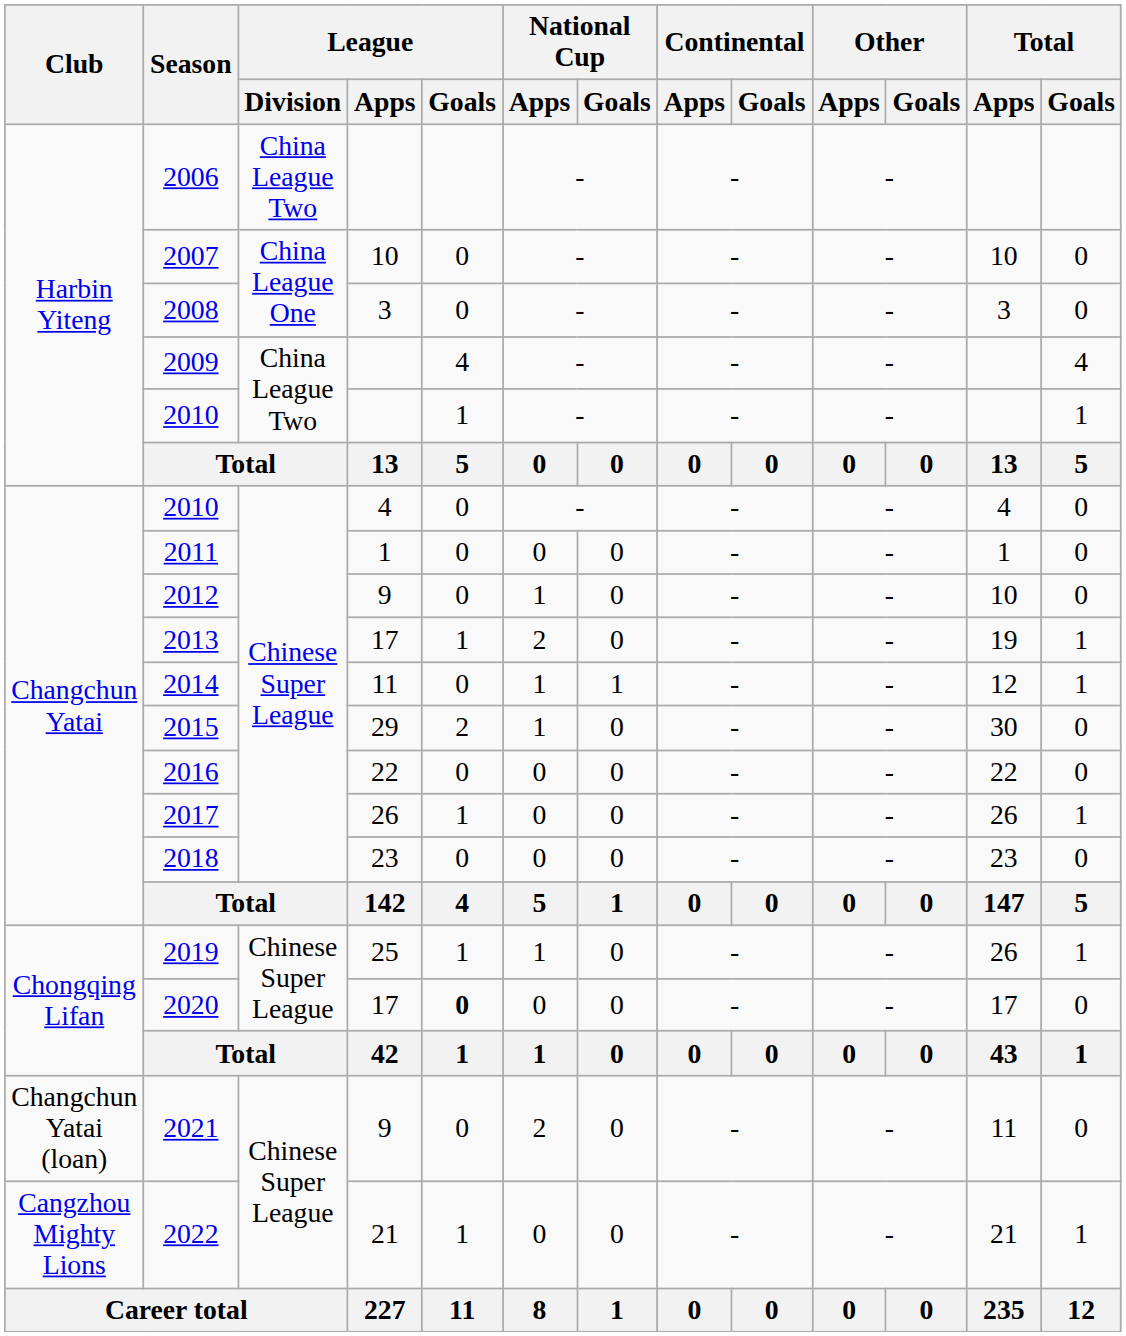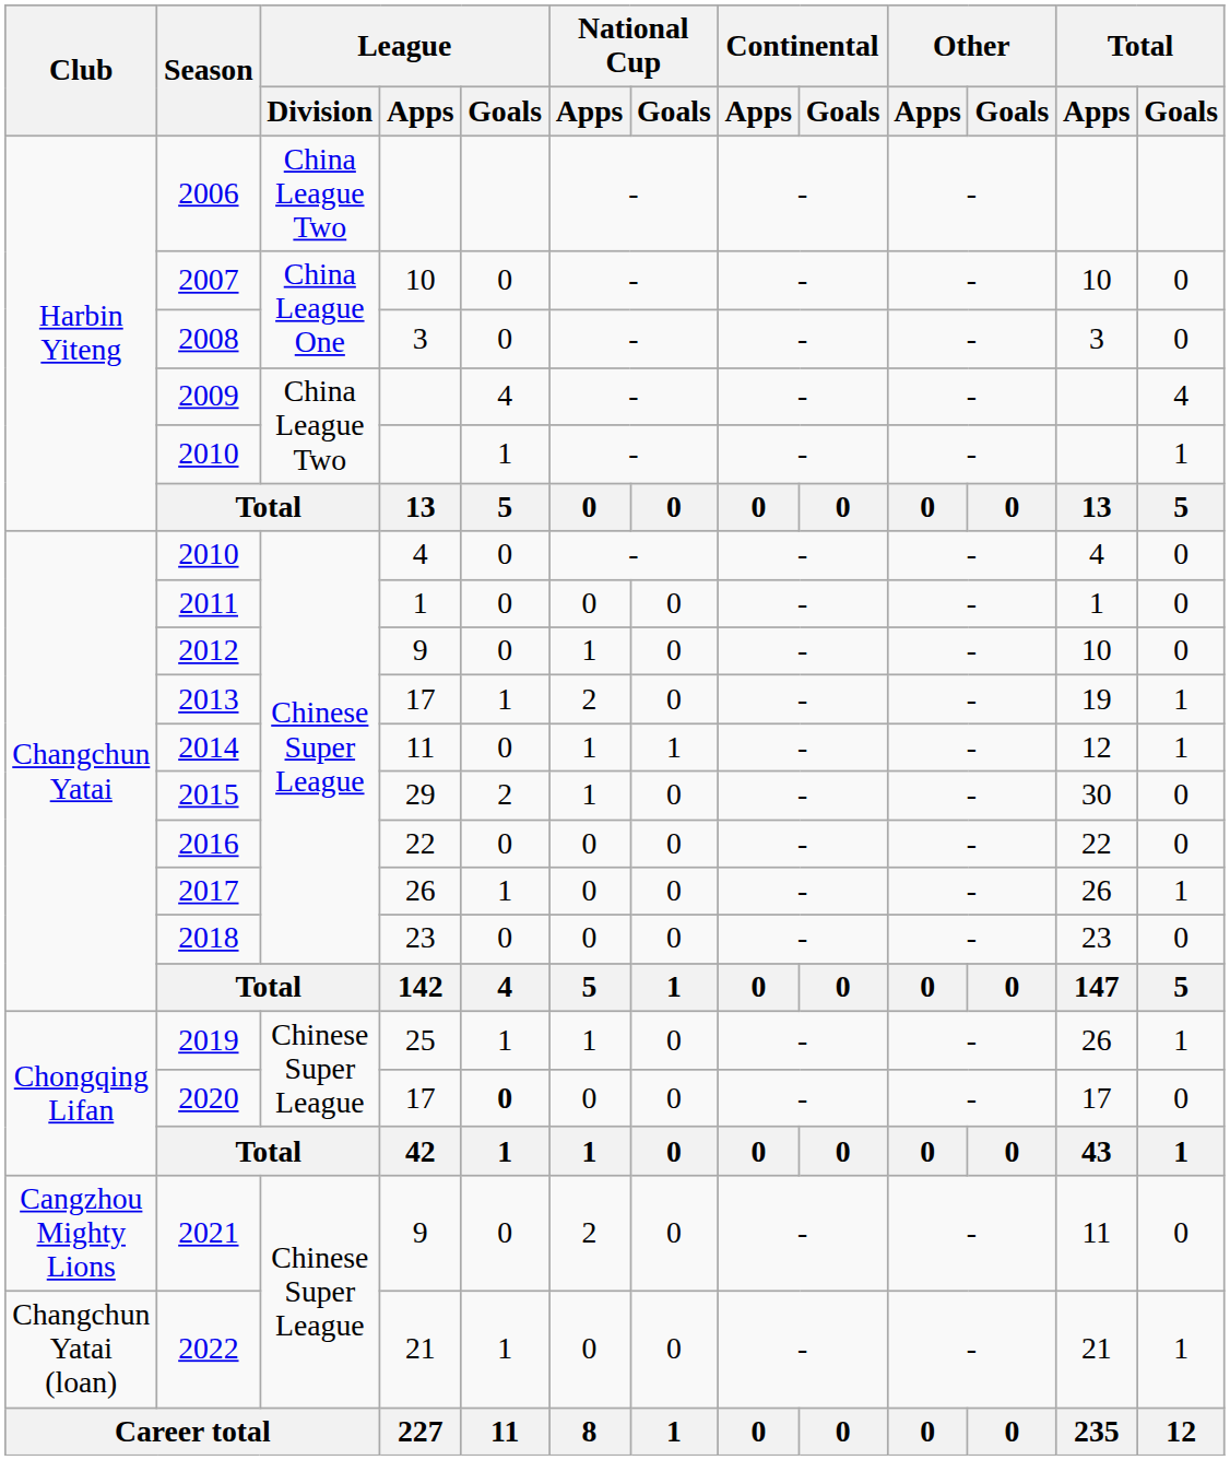 <table class="wikitable" style="text-align: center">
 <tr>
 <th rowspan="2">Club</th>
 <th rowspan="2">Season</th>
 <th colspan="3">League</th>
 <th colspan="2">National Cup</th>
 <th colspan="2">Continental</th>
 <th colspan="2">Other</th>
 <th colspan="2">Total</th>
 </tr>
 <tr>
 <th>Division</th>
 <th>Apps</th>
 <th>Goals</th>
 <th>Apps</th>
 <th>Goals</th>
 <th>Apps</th>
 <th>Goals</th>
 <th>Apps</th>
 <th>Goals</th>
 <th>Apps</th>
 <th>Goals</th>
 </tr>
 <tr>
 <td rowspan="6"><a href='#'>Harbin Yiteng</a></td>
 <td><a href='#'>2006</a></td>
 <td><a href='#'>China League Two</a></td>
 <td></td>
 <td></td>
 <td colspan="2">-</td>
 <td colspan="2">-</td>
 <td colspan="2">-</td>
 <td></td>
 <td></td>
 </tr>
 <tr>
 <td><a href='#'>2007</a></td>
 <td rowspan="2"><a href='#'>China League One</a></td>
 <td>10</td>
 <td>0</td>
 <td colspan="2">-</td>
 <td colspan="2">-</td>
 <td colspan="2">-</td>
 <td>10</td>
 <td>0</td>
 </tr>
 <tr>
 <td><a href='#'>2008</a></td>
 <td>3</td>
 <td>0</td>
 <td colspan="2">-</td>
 <td colspan="2">-</td>
 <td colspan="2">-</td>
 <td>3</td>
 <td>0</td>
 </tr>
 <tr>
 <td><a href='#'>2009</a></td>
 <td rowspan="2">China League Two</td>
 <td></td>
 <td>4</td>
 <td colspan="2">-</td>
 <td colspan="2">-</td>
 <td colspan="2">-</td>
 <td></td>
 <td>4</td>
 </tr>
 <tr>
 <td><a href='#'>2010</a></td>
 <td></td>
 <td>1</td>
 <td colspan="2">-</td>
 <td colspan="2">-</td>
 <td colspan="2">-</td>
 <td></td>
 <td>1</td>
 </tr>
 <tr>
 <th colspan="2">Total</th>
 <th>13</th>
 <th>5</th>
 <th>0</th>
 <th>0</th>
 <th>0</th>
 <th>0</th>
 <th>0</th>
 <th>0</th>
 <th>13</th>
 <th>5</th>
 </tr>
 <tr>
 <td rowspan="10"><a href='#'>Changchun Yatai</a></td>
 <td><a href='#'>2010</a></td>
 <td rowspan="9"><a href='#'>Chinese Super League</a></td>
 <td>4</td>
 <td>0</td>
 <td colspan="2">-</td>
 <td colspan="2">-</td>
 <td colspan="2">-</td>
 <td>4</td>
 <td>0</td>
 </tr>
 <tr>
 <td><a href='#'>2011</a></td>
 <td>1</td>
 <td>0</td>
 <td>0</td>
 <td>0</td>
 <td colspan="2">-</td>
 <td colspan="2">-</td>
 <td>1</td>
 <td>0</td>
 </tr>
 <tr>
 <td><a href='#'>2012</a></td>
 <td>9</td>
 <td>0</td>
 <td>1</td>
 <td>0</td>
 <td colspan="2">-</td>
 <td colspan="2">-</td>
 <td>10</td>
 <td>0</td>
 </tr>
 <tr>
 <td><a href='#'>2013</a></td>
 <td>17</td>
 <td>1</td>
 <td>2</td>
 <td>0</td>
 <td colspan="2">-</td>
 <td colspan="2">-</td>
 <td>19</td>
 <td>1</td>
 </tr>
 <tr>
 <td><a href='#'>2014</a></td>
 <td>11</td>
 <td>0</td>
 <td>1</td>
 <td>1</td>
 <td colspan="2">-</td>
 <td colspan="2">-</td>
 <td>12</td>
 <td>1</td>
 </tr>
 <tr>
 <td><a href='#'>2015</a></td>
 <td>29</td>
 <td>2</td>
 <td>1</td>
 <td>0</td>
 <td colspan="2">-</td>
 <td colspan="2">-</td>
 <td>30</td>
 <td>0</td>
 </tr>
 <tr>
 <td><a href='#'>2016</a></td>
 <td>22</td>
 <td>0</td>
 <td>0</td>
 <td>0</td>
 <td colspan="2">-</td>
 <td colspan="2">-</td>
 <td>22</td>
 <td>0</td>
 </tr>
 <tr>
 <td><a href='#'>2017</a></td>
 <td>26</td>
 <td>1</td>
 <td>0</td>
 <td>0</td>
 <td colspan="2">-</td>
 <td colspan="2">-</td>
 <td>26</td>
 <td>1</td>
 </tr>
 <tr>
 <td><a href='#'>2018</a></td>
 <td>23</td>
 <td>0</td>
 <td>0</td>
 <td>0</td>
 <td colspan="2">-</td>
 <td colspan="2">-</td>
 <td>23</td>
 <td>0</td>
 </tr>
 <tr>
 <th colspan="2">Total</th>
 <th>142</th>
 <th>4</th>
 <th>5</th>
 <th>1</th>
 <th>0</th>
 <th>0</th>
 <th>0</th>
 <th>0</th>
 <th>147</th>
 <th>5</th>
 </tr>
 <tr>
 <td rowspan=3><a href='#'>Chongqing Lifan</a></td>
 <td><a href='#'>2019</a></td>
 <td rowspan=2>Chinese Super League</td>
 <td>25</td>
 <td>1</td>
 <td>1</td>
 <td>0</td>
 <td colspan="2">-</td>
 <td colspan="2">-</td>
 <td>26</td>
 <td>1</td>
 </tr>
 <tr>
 <td><a href='#'>2020</a></td>
 <td>17</td>
 <td><strong>0</strong></td>
 <td>0</td>
 <td>0</td>
 <td colspan="2">-</td>
 <td colspan="2">-</td>
 <td>17</td>
 <td>0</td>
 </tr>
 <tr>
 <th colspan="2">Total</th>
 <th>42</th>
 <th>1</th>
 <th>1</th>
 <th>0</th>
 <th>0</th>
 <th>0</th>
 <th>0</th>
 <th>0</th>
 <th>43</th>
 <th>1</th>
 </tr>
 <tr>
-<td>Changchun Yatai (loan)</td>
+<td><a href='#'>Cangzhou Mighty Lions</a></td>
 <td><a href='#'>2021</a></td>
 <td rowspan=2>Chinese Super League</td>
 <td>9</td>
 <td>0</td>
 <td>2</td>
 <td>0</td>
 <td colspan="2">-</td>
 <td colspan="2">-</td>
 <td>11</td>
 <td>0</td>
 </tr>
 <tr>
-<td><a href='#'>Cangzhou Mighty Lions</a></td>
+<td>Changchun Yatai (loan)</td>
 <td><a href='#'>2022</a></td>
 <td>21</td>
 <td>1</td>
 <td>0</td>
 <td>0</td>
 <td colspan="2">-</td>
 <td colspan="2">-</td>
 <td>21</td>
 <td>1</td>
 </tr>
 <tr>
 <th colspan=3>Career total</th>
 <th>227</th>
 <th>11</th>
 <th>8</th>
 <th>1</th>
 <th>0</th>
 <th>0</th>
 <th>0</th>
 <th>0</th>
 <th>235</th>
 <th>12</th>
 </tr>
 </table>
